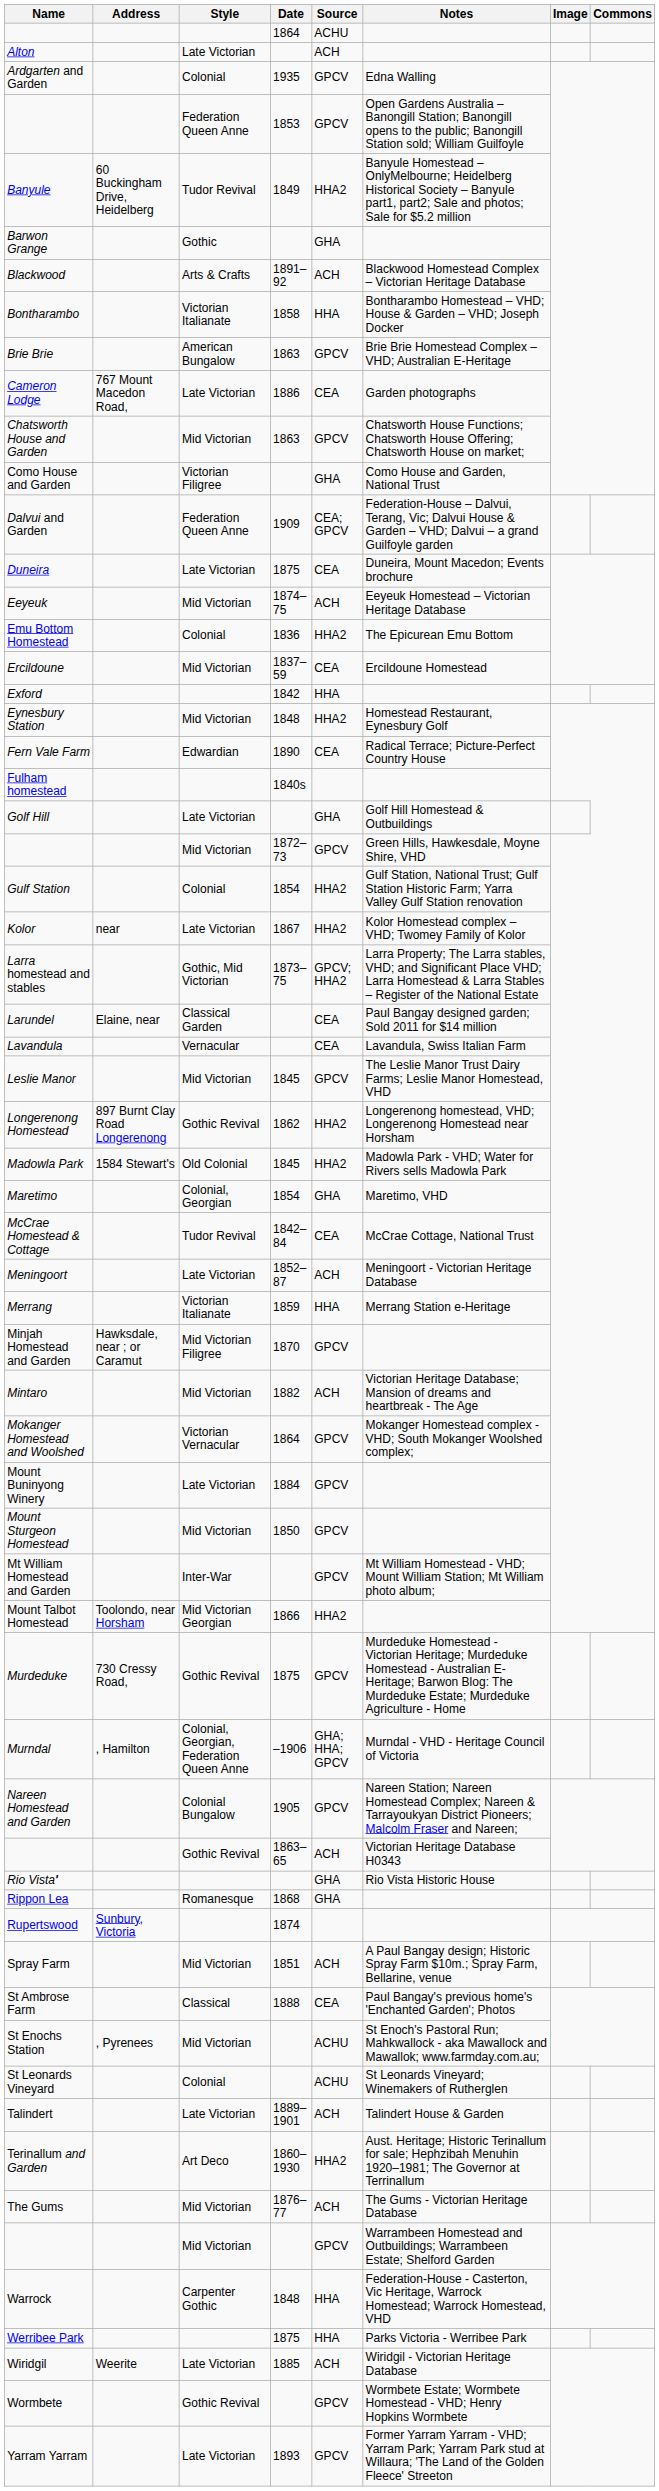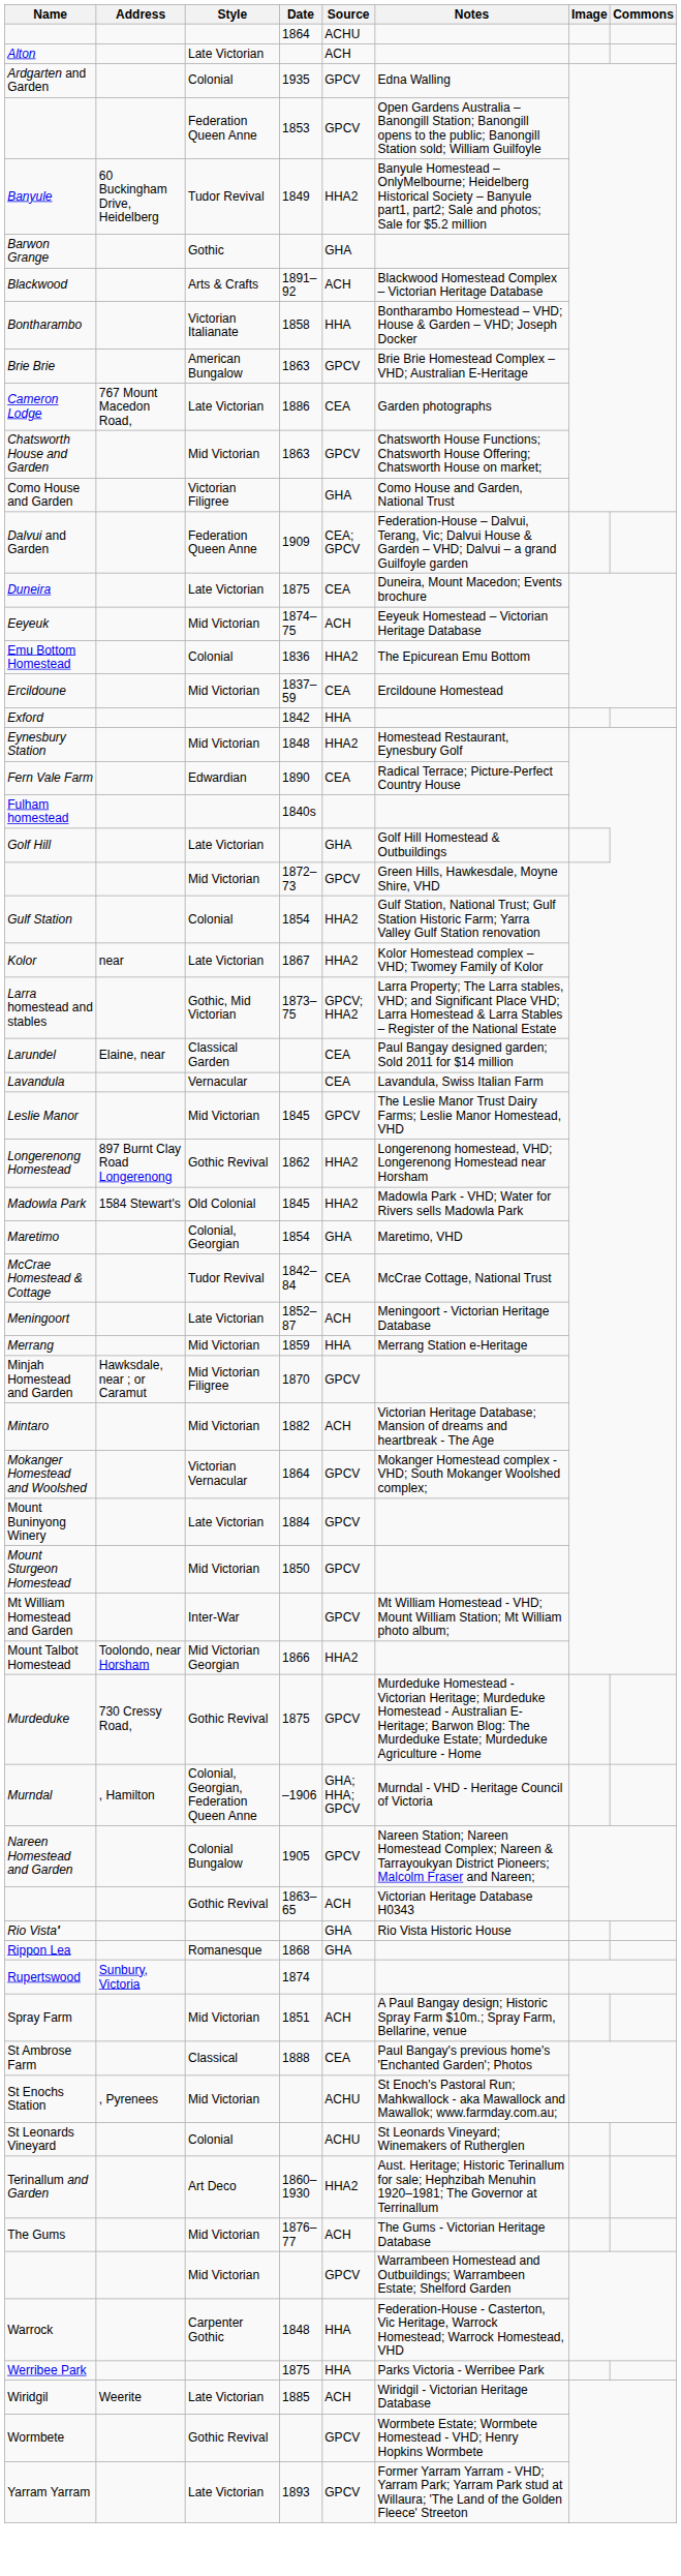 <table class="wikitable sortable">
 <tr>
 <th>Name</th>
 <th>Address</th>
 <th>Style</th>
 <th>Date</th>
 <th>Source</th>
 <th>Notes</th>
 <th>Image</th>
 <th>Commons</th>
 </tr>
 <tr>
 <td></td>
 <td></td>
 <td></td>
 <td>1864</td>
 <td>ACHU</td>
 <td></td>
 <td></td>
 <td></td>
 </tr>
 <tr>
 <td><em><a href='#'>Alton</a></em></td>
 <td></td>
 <td>Late Victorian</td>
 <td></td>
 <td>ACH</td>
 <td></td>
 <td></td>
 <td></td>
 </tr>
 <tr>
 <td><em>Ardgarten</em> and Garden</td>
 <td></td>
 <td>Colonial</td>
 <td>1935</td>
 <td>GPCV</td>
 <td>Edna Walling</td>
 </tr>
 <tr>
 <td></td>
 <td></td>
 <td>Federation Queen Anne</td>
 <td>1853</td>
 <td>GPCV</td>
 <td>Open Gardens Australia – Banongill Station; Banongill opens to the public; Banongill Station sold; William Guilfoyle</td>
 </tr>
 <tr>
 <td><em><a href='#'>Banyule</a></em></td>
 <td>60 Buckingham Drive,<br>Heidelberg</td>
 <td>Tudor Revival</td>
 <td>1849</td>
 <td>HHA2</td>
 <td>Banyule Homestead – OnlyMelbourne; Heidelberg Historical Society – Banyule part1, part2; Sale and photos; Sale for $5.2 million</td>
 </tr>
 <tr>
 <td><em>Barwon Grange</em></td>
 <td></td>
 <td>Gothic</td>
 <td></td>
 <td>GHA</td>
 <td></td>
 </tr>
 <tr>
 <td><em>Blackwood</em></td>
 <td></td>
 <td>Arts & Crafts</td>
 <td>1891–92</td>
 <td>ACH</td>
 <td>Blackwood Homestead Complex – Victorian Heritage Database</td>
 </tr>
 <tr>
 <td><em>Bontharambo</em></td>
 <td></td>
 <td>Victorian Italianate</td>
 <td>1858</td>
 <td>HHA</td>
 <td>Bontharambo Homestead – VHD; House & Garden – VHD; Joseph Docker</td>
 </tr>
 <tr>
 <td><em>Brie Brie</em></td>
 <td></td>
 <td>American Bungalow</td>
 <td>1863</td>
 <td>GPCV</td>
 <td>Brie Brie Homestead Complex – VHD; Australian E-Heritage</td>
 </tr>
 <tr>
 <td><em><a href='#'>Cameron Lodge</a></em></td>
 <td>767 Mount Macedon Road, </td>
 <td>Late Victorian</td>
 <td>1886</td>
 <td>CEA</td>
 <td>Garden photographs</td>
 </tr>
 <tr>
 <td><em>Chatsworth House and Garden</em></td>
 <td></td>
 <td>Mid Victorian</td>
 <td>1863</td>
 <td>GPCV</td>
 <td>Chatsworth House Functions; Chatsworth House Offering; Chatsworth House on market;</td>
 </tr>
 <tr>
 <td>Como House and Garden</td>
 <td></td>
 <td>Victorian Filigree</td>
 <td></td>
 <td>GHA</td>
 <td>Como House and Garden, National Trust</td>
 </tr>
 <tr>
 <td><em>Dalvui</em> and Garden</td>
 <td></td>
 <td>Federation Queen Anne</td>
 <td>1909</td>
 <td>CEA; GPCV</td>
 <td>Federation-House – Dalvui, Terang, Vic; Dalvui House & Garden – VHD; Dalvui – a grand Guilfoyle garden</td>
 <td></td>
 <td></td>
 </tr>
 <tr>
 <td><em><a href='#'>Duneira</a></em></td>
 <td></td>
 <td>Late Victorian</td>
 <td>1875</td>
 <td>CEA</td>
 <td>Duneira, Mount Macedon; Events brochure</td>
 </tr>
 <tr>
 <td><em>Eeyeuk</em></td>
 <td></td>
 <td>Mid Victorian</td>
 <td>1874–75</td>
 <td>ACH</td>
 <td>Eeyeuk Homestead – Victorian Heritage Database</td>
 </tr>
 <tr>
 <td><a href='#'>Emu Bottom Homestead</a></td>
 <td></td>
 <td>Colonial</td>
 <td>1836</td>
 <td>HHA2</td>
 <td>The Epicurean Emu Bottom</td>
 </tr>
 <tr>
 <td><em>Ercildoune</em></td>
 <td></td>
 <td>Mid Victorian</td>
 <td>1837–59</td>
 <td>CEA</td>
 <td>Ercildoune Homestead</td>
 </tr>
 <tr>
 <td><em>Exford</em></td>
 <td></td>
 <td></td>
 <td>1842</td>
 <td>HHA</td>
 <td></td>
 <td></td>
 <td></td>
 </tr>
 <tr>
 <td><em>Eynesbury Station</em></td>
 <td></td>
 <td>Mid Victorian</td>
 <td>1848</td>
 <td>HHA2</td>
 <td>Homestead Restaurant, Eynesbury Golf</td>
 </tr>
 <tr>
 <td><em>Fern Vale Farm</em></td>
 <td></td>
 <td>Edwardian</td>
 <td>1890</td>
 <td>CEA</td>
 <td>Radical Terrace; Picture-Perfect Country House</td>
 </tr>
 <tr>
 <td><a href='#'>Fulham homestead</a></td>
 <td></td>
 <td></td>
 <td>1840s</td>
 <td></td>
 <td></td>
 </tr>
 <tr>
 <td><em>Golf Hill</em></td>
 <td></td>
 <td>Late Victorian</td>
 <td></td>
 <td>GHA</td>
 <td>Golf Hill Homestead & Outbuildings</td>
 <td></td>
 </tr>
 <tr>
 <td></td>
 <td></td>
 <td>Mid Victorian</td>
 <td>1872–73</td>
 <td>GPCV</td>
 <td>Green Hills, Hawkesdale, Moyne Shire, VHD</td>
 </tr>
 <tr>
 <td><em>Gulf Station</em></td>
 <td></td>
 <td>Colonial</td>
 <td>1854</td>
 <td>HHA2</td>
 <td>Gulf Station, National Trust; Gulf Station Historic Farm; Yarra Valley Gulf Station renovation</td>
 </tr>
 <tr>
 <td><em>Kolor</em></td>
 <td>near </td>
 <td>Late Victorian</td>
 <td>1867</td>
 <td>HHA2</td>
 <td>Kolor Homestead complex – VHD; Twomey Family of Kolor</td>
 </tr>
 <tr>
 <td><em>Larra</em> homestead and stables</td>
 <td></td>
 <td>Gothic, Mid Victorian</td>
 <td>1873–75</td>
 <td>GPCV; HHA2</td>
 <td>Larra Property; The Larra stables, VHD; and Significant Place VHD; Larra Homestead & Larra Stables – Register of the National Estate</td>
 </tr>
 <tr>
 <td><em>Larundel</em></td>
 <td>Elaine, near </td>
 <td>Classical Garden</td>
 <td></td>
 <td>CEA</td>
 <td>Paul Bangay designed garden; Sold 2011 for $14 million</td>
 </tr>
 <tr>
 <td><em>Lavandula</em></td>
 <td></td>
 <td>Vernacular</td>
 <td></td>
 <td>CEA</td>
 <td>Lavandula, Swiss Italian Farm</td>
 </tr>
 <tr>
 <td><em>Leslie Manor</em></td>
 <td></td>
 <td>Mid Victorian</td>
 <td>1845</td>
 <td>GPCV</td>
 <td>The Leslie Manor Trust Dairy Farms; Leslie Manor Homestead, VHD</td>
 </tr>
 <tr>
 <td><em>Longerenong Homestead</em></td>
 <td>897 Burnt Clay Road <a href='#'>Longerenong</a></td>
 <td>Gothic Revival</td>
 <td>1862</td>
 <td>HHA2</td>
 <td>Longerenong homestead, VHD; Longerenong Homestead near Horsham</td>
 </tr>
 <tr>
 <td><em>Madowla Park</em></td>
 <td>1584 Stewart's</td>
 <td>Old Colonial</td>
 <td>1845</td>
 <td>HHA2</td>
 <td>Madowla Park - VHD; Water for Rivers sells Madowla Park</td>
 </tr>
 <tr>
 <td><em>Maretimo</em></td>
 <td></td>
 <td>Colonial, Georgian</td>
 <td>1854</td>
 <td>GHA</td>
 <td>Maretimo, VHD</td>
 </tr>
 <tr>
 <td><em>McCrae Homestead & Cottage</em></td>
 <td></td>
 <td>Tudor Revival</td>
 <td>1842–84</td>
 <td>CEA</td>
 <td>McCrae Cottage, National Trust</td>
 </tr>
 <tr>
 <td><em>Meningoort</em></td>
 <td></td>
 <td>Late Victorian</td>
 <td>1852–87</td>
 <td>ACH</td>
 <td>Meningoort - Victorian Heritage Database</td>
 </tr>
 <tr>
 <td><em>Merrang</em></td>
 <td></td>
-<td>Victorian Italianate</td>
+<td>Mid Victorian</td>
 <td>1859</td>
 <td>HHA</td>
 <td>Merrang Station e-Heritage</td>
 </tr>
 <tr>
 <td>Minjah Homestead and Garden</td>
 <td>Hawksdale, near ; or Caramut</td>
 <td>Mid Victorian Filigree</td>
 <td>1870</td>
 <td>GPCV</td>
 <td></td>
 </tr>
 <tr>
 <td><em>Mintaro</em></td>
 <td></td>
 <td>Mid Victorian</td>
 <td>1882</td>
 <td>ACH</td>
 <td>Victorian Heritage Database; Mansion of dreams and heartbreak - The Age</td>
 </tr>
 <tr>
 <td><em>Mokanger Homestead and Woolshed</em></td>
 <td></td>
 <td>Victorian Vernacular</td>
 <td>1864</td>
 <td>GPCV</td>
 <td>Mokanger Homestead complex - VHD; South Mokanger Woolshed complex;</td>
 </tr>
 <tr>
 <td>Mount Buninyong Winery</td>
 <td></td>
 <td>Late Victorian</td>
 <td>1884</td>
 <td>GPCV</td>
 <td></td>
 </tr>
 <tr>
 <td><em>Mount Sturgeon Homestead</em></td>
 <td></td>
 <td>Mid Victorian</td>
 <td>1850</td>
 <td>GPCV</td>
 <td></td>
 </tr>
 <tr>
 <td>Mt William Homestead and Garden</td>
 <td></td>
 <td>Inter-War</td>
 <td></td>
 <td>GPCV</td>
 <td>Mt William Homestead - VHD; Mount William Station; Mt William photo album;</td>
 </tr>
 <tr>
 <td>Mount Talbot Homestead</td>
 <td>Toolondo, near <a href='#'>Horsham</a></td>
 <td>Mid Victorian Georgian</td>
 <td>1866</td>
 <td>HHA2</td>
 <td></td>
 </tr>
 <tr>
 <td><em>Murdeduke</em></td>
 <td>730 Cressy Road, </td>
 <td>Gothic Revival</td>
 <td>1875</td>
 <td>GPCV</td>
 <td>Murdeduke Homestead - Victorian Heritage; Murdeduke Homestead - Australian E-Heritage; Barwon Blog: The Murdeduke Estate; Murdeduke Agriculture - Home</td>
 <td></td>
 <td></td>
 </tr>
 <tr>
 <td><em>Murndal</em></td>
 <td>, Hamilton</td>
 <td>Colonial, Georgian, Federation Queen Anne</td>
 <td>–1906</td>
 <td>GHA; HHA; GPCV</td>
 <td>Murndal - VHD - Heritage Council of Victoria</td>
 <td></td>
 <td></td>
 </tr>
 <tr>
 <td><em>Nareen Homestead and Garden</em></td>
 <td></td>
 <td>Colonial Bungalow</td>
 <td>1905</td>
 <td>GPCV</td>
 <td>Nareen Station; Nareen Homestead Complex; Nareen & Tarrayoukyan District Pioneers; <a href='#'>Malcolm Fraser</a> and Nareen;</td>
 </tr>
 <tr>
 <td></td>
 <td></td>
 <td>Gothic Revival</td>
 <td>1863–65</td>
 <td>ACH</td>
 <td>Victorian Heritage Database H0343</td>
 </tr>
 <tr>
 <td><em>Rio Vista<strong>'</td>
 <td></td>
 <td></td>
 <td></td>
 <td>GHA</td>
 <td>Rio Vista Historic House</td>
 <td></td>
 <td></td>
 </tr>
 <tr>
 <td></em><a href='#'>Rippon Lea</a><em></td>
 <td></td>
 <td>Romanesque</td>
 <td>1868</td>
 <td>GHA</td>
 <td></td>
 <td></td>
 <td></td>
 </tr>
 <tr>
 <td></em><a href='#'>Rupertswood</a><em></td>
 <td><a href='#'>Sunbury, Victoria</a></td>
 <td></td>
 <td>1874</td>
 <td></td>
 <td></td>
 </tr>
 <tr>
 <td></em>Spray Farm<em></td>
 <td></td>
 <td>Mid Victorian</td>
 <td>1851</td>
 <td>ACH</td>
 <td>A Paul Bangay design; Historic Spray Farm $10m.; Spray Farm, Bellarine, venue</td>
 <td></td>
 <td></td>
 </tr>
 <tr>
 <td></em>St Ambrose Farm<em></td>
 <td></td>
 <td>Classical</td>
 <td>1888</td>
 <td>CEA</td>
 <td>Paul Bangay's previous home's 'Enchanted Garden'; Photos</td>
 </tr>
 <tr>
 <td></em>St Enochs Station<em></td>
 <td>, Pyrenees</td>
 <td>Mid Victorian</td>
 <td></td>
 <td>ACHU</td>
 <td>St Enoch's Pastoral Run; Mahkwallock - aka Mawallock and Mawallok; www.farmday.com.au;</td>
 </tr>
 <tr>
 <td></em>St Leonards Vineyard<em></td>
 <td></td>
 <td>Colonial</td>
 <td></td>
 <td>ACHU</td>
 <td>St Leonards Vineyard; Winemakers of Rutherglen</td>
 <td></td>
 <td></td>
 </tr>
 <tr>
-<td></em>Talindert<em></td>
-<td></td>
-<td>Late Victorian</td>
-<td>1889–1901</td>
-<td>ACH</td>
-<td>Talindert House & Garden</td>
-<td></td>
-<td></td>
-</tr>
-<tr>
 <td></em>Terinallum<em> and Garden</td>
 <td></td>
 <td>Art Deco</td>
 <td>1860–1930</td>
 <td>HHA2</td>
 <td Terrinallum Woolshed and Quarters>Aust. Heritage; Historic Terinallum for sale; Hephzibah Menuhin 1920–1981; The Governor at Terrinallum</td>
 <td></td>
 <td></td>
 </tr>
 <tr>
 <td></em>The Gums<em></td>
 <td></td>
 <td>Mid Victorian</td>
 <td>1876–77</td>
 <td>ACH</td>
 <td>The Gums - Victorian Heritage Database</td>
 <td></td>
 <td></td>
 </tr>
 <tr>
 <td></td>
 <td></td>
 <td>Mid Victorian</td>
 <td></td>
 <td>GPCV</td>
 <td>Warrambeen Homestead and Outbuildings; Warrambeen Estate; Shelford Garden</td>
 </tr>
 <tr>
 <td></em>Warrock<em></td>
 <td></td>
 <td>Carpenter Gothic</td>
 <td>1848</td>
 <td>HHA</td>
 <td>Federation-House - Casterton, Vic Heritage, Warrock Homestead; Warrock Homestead, VHD</td>
 </tr>
 <tr>
 <td><a href='#'>Werribee Park</a></td>
 <td></td>
 <td></td>
 <td>1875</td>
 <td>HHA</td>
 <td>Parks Victoria - Werribee Park</td>
 <td></td>
 <td></td>
 </tr>
 <tr>
 <td></em>Wiridgil<em></td>
 <td>Weerite</td>
 <td>Late Victorian</td>
 <td>1885</td>
 <td>ACH</td>
 <td>Wiridgil - Victorian Heritage Database</td>
 </tr>
 <tr>
 <td></em>Wormbete<em></td>
 <td></td>
 <td>Gothic Revival</td>
 <td></td>
 <td>GPCV</td>
 <td>Wormbete Estate; Wormbete Homestead - VHD; Henry Hopkins Wormbete</td>
 </tr>
 <tr>
 <td></em>Yarram Yarram<em></td>
 <td></td>
 <td>Late Victorian</td>
 <td>1893</td>
 <td>GPCV</td>
 <td>Former Yarram Yarram - VHD; Yarram Park; Yarram Park stud at Willaura; 'The Land of the Golden Fleece' Streeton</td>
 </tr>
 </table>
